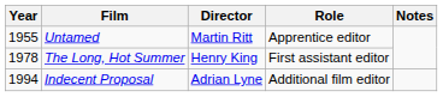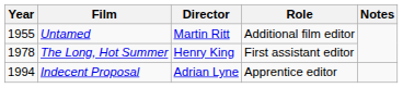 <table class="wikitable">
 <tr>
 <th>Year</th>
 <th>Film</th>
 <th>Director</th>
 <th>Role</th>
 <th>Notes</th>
 </tr>
 <tr>
 <td>1955</td>
 <td><em><a href='#'>Untamed</a></em></td>
 <td><a href='#'>Martin Ritt</a></td>
-<td>Apprentice editor</td>
+<td>Additional film editor</td>
 <td rowspan=2><small></small></td>
 </tr>
 <tr>
 <td>1978</td>
 <td><em><a href='#'>The Long, Hot Summer</a></em></td>
 <td><a href='#'>Henry King</a></td>
 <td>First assistant editor</td>
 </tr>
 <tr>
 <td>1994</td>
 <td><em><a href='#'>Indecent Proposal</a></em></td>
 <td><a href='#'>Adrian Lyne</a></td>
-<td>Additional film editor</td>
+<td>Apprentice editor</td>
 <td></td>
 </tr>
 </table>
